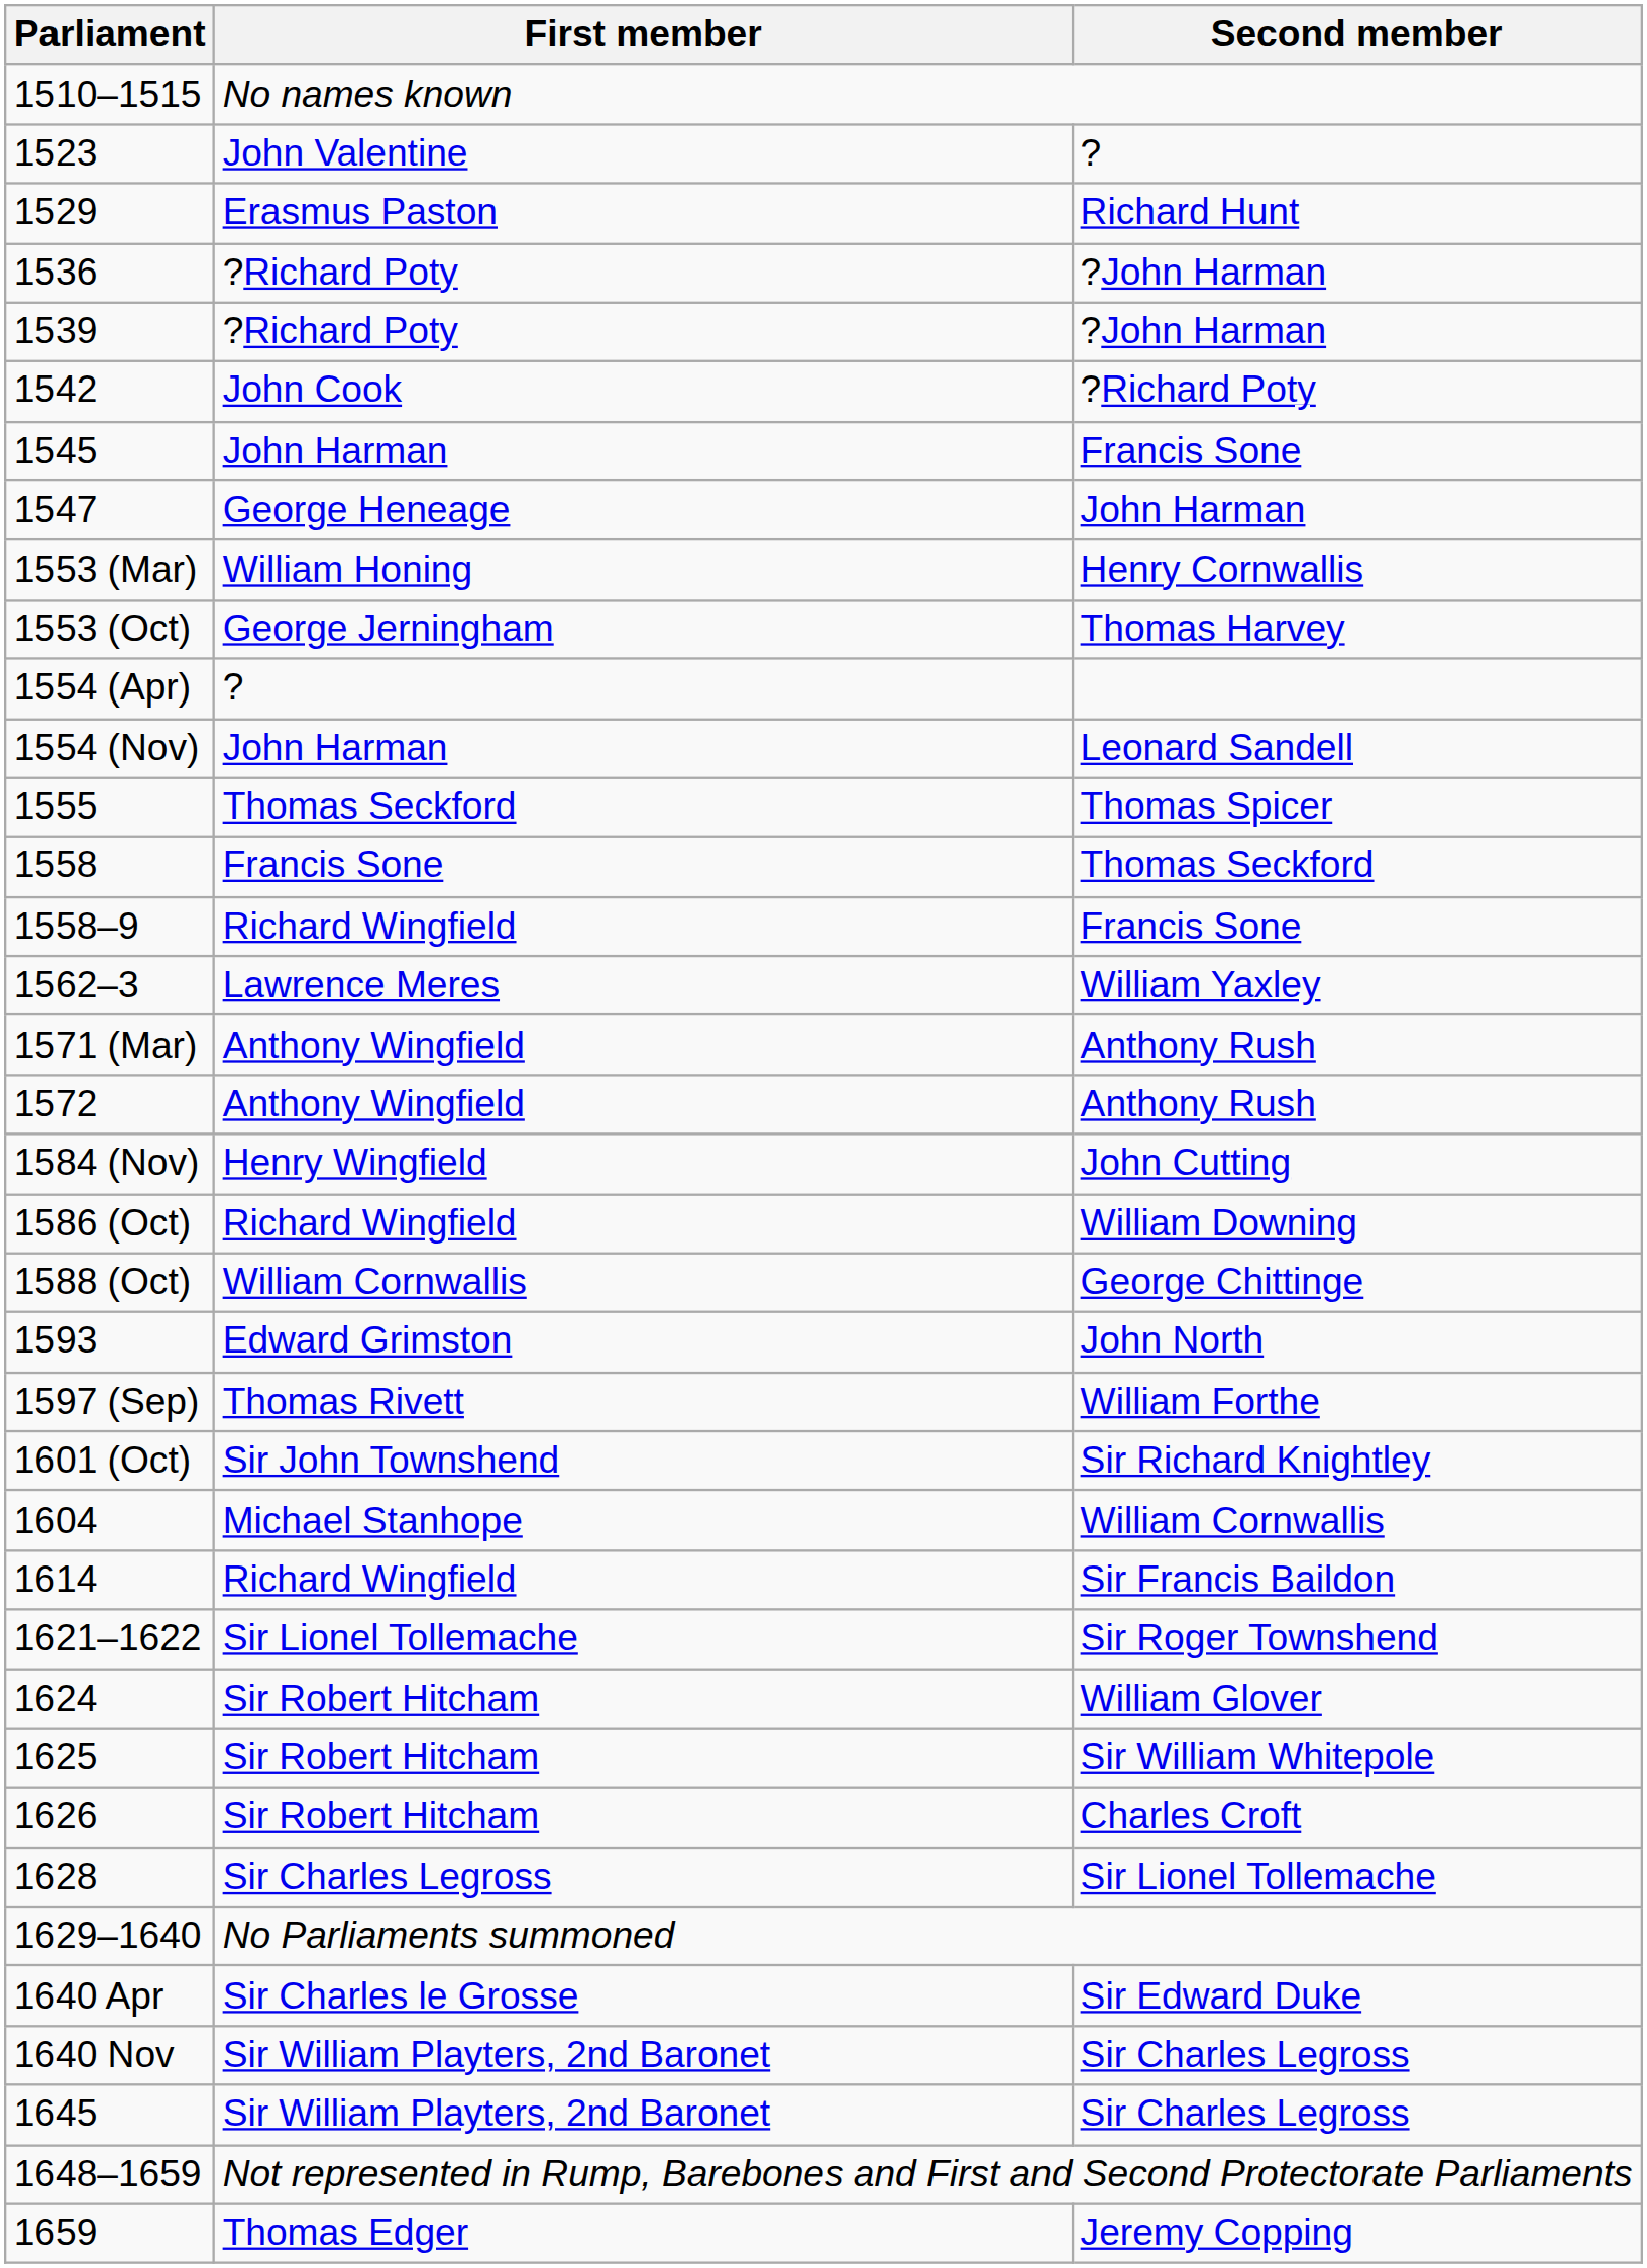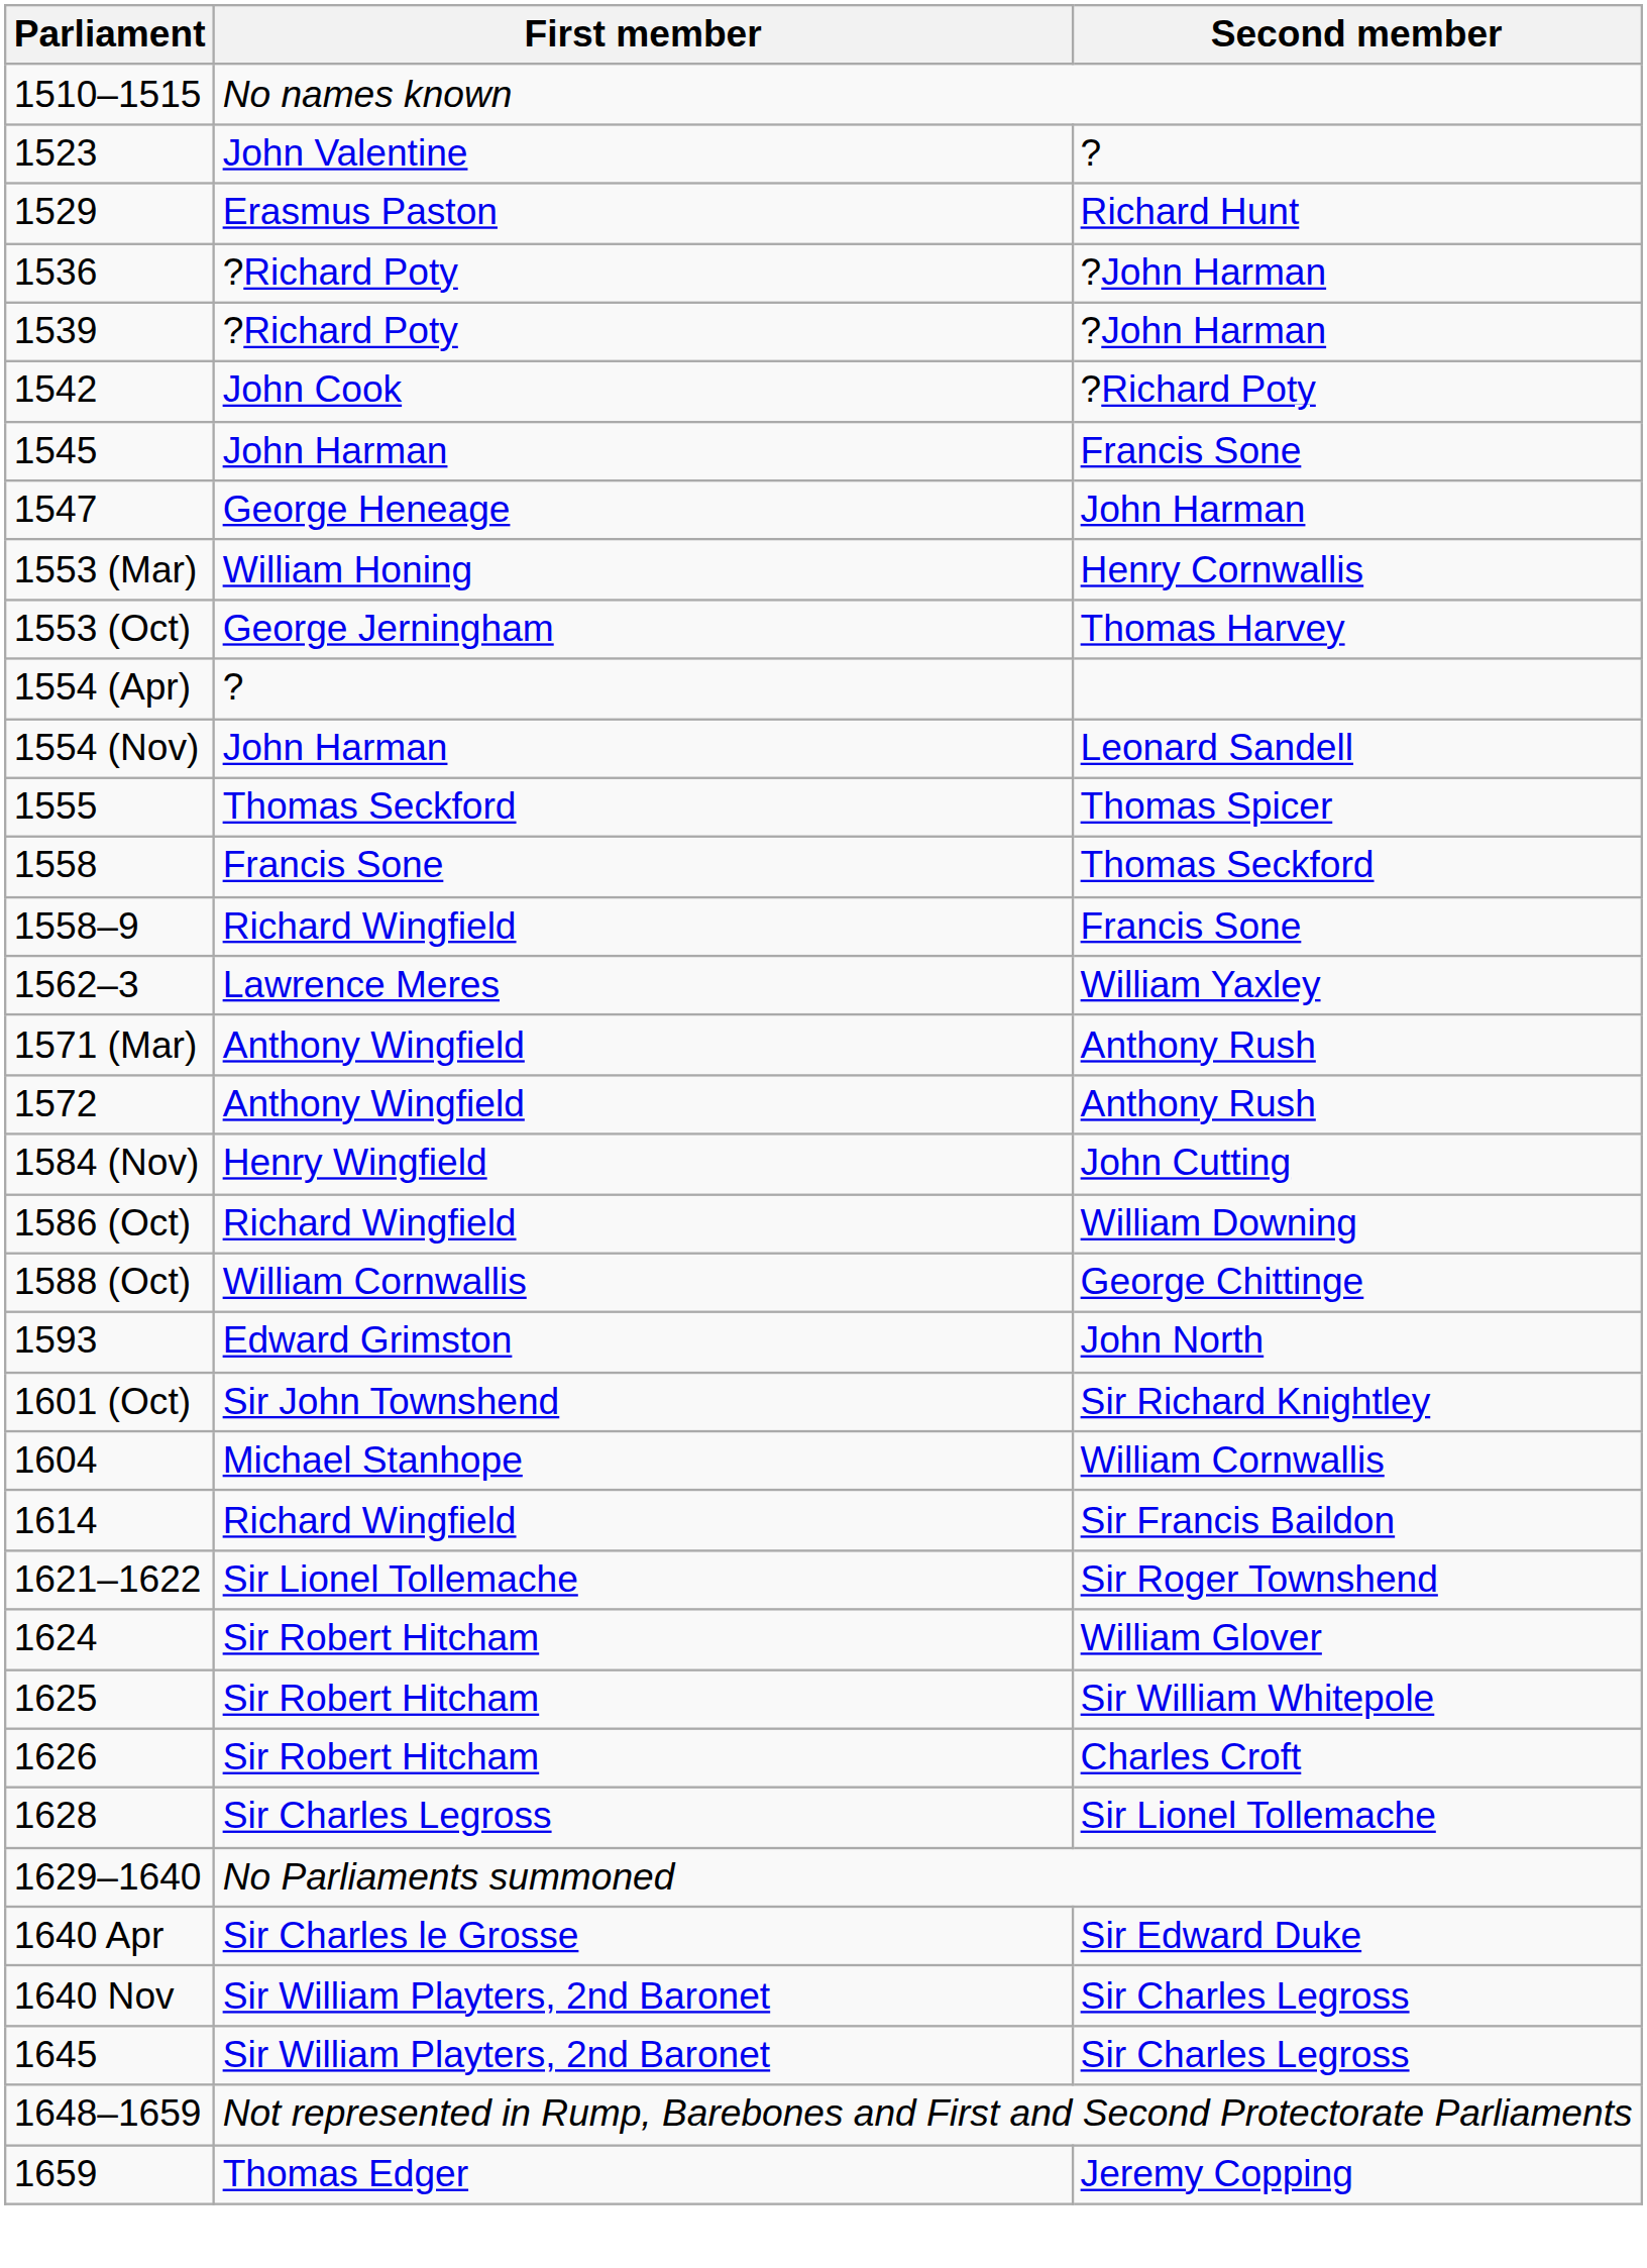 <table class="wikitable">
 <tr>
 <th>Parliament</th>
 <th>First member</th>
 <th>Second member</th>
 </tr>
 <tr>
 <td>1510–1515</td>
 <td colspan = "2"><em>No names known</em></td>
 </tr>
 <tr>
 <td>1523</td>
 <td><a href='#'>John Valentine</a></td>
 <td>?</td>
 </tr>
 <tr>
 <td>1529</td>
 <td><a href='#'>Erasmus Paston</a></td>
 <td><a href='#'>Richard Hunt</a></td>
 </tr>
 <tr>
 <td>1536</td>
 <td>?<a href='#'>Richard Poty</a></td>
 <td>?<a href='#'>John Harman</a></td>
 </tr>
 <tr>
 <td>1539</td>
 <td>?<a href='#'>Richard Poty</a></td>
 <td>?<a href='#'>John Harman</a></td>
 </tr>
 <tr>
 <td>1542</td>
 <td><a href='#'>John Cook</a></td>
 <td>?<a href='#'>Richard Poty</a></td>
 </tr>
 <tr>
 <td>1545</td>
 <td><a href='#'>John Harman</a></td>
 <td><a href='#'>Francis Sone</a></td>
 </tr>
 <tr>
 <td>1547</td>
 <td><a href='#'>George Heneage</a></td>
 <td><a href='#'>John Harman</a></td>
 </tr>
 <tr>
 <td>1553 (Mar)</td>
 <td><a href='#'>William Honing</a></td>
 <td><a href='#'>Henry Cornwallis</a></td>
 </tr>
 <tr>
 <td>1553 (Oct)</td>
 <td><a href='#'>George Jerningham</a></td>
 <td><a href='#'>Thomas Harvey</a></td>
 </tr>
 <tr>
 <td>1554 (Apr)</td>
 <td>?</td>
 </tr>
 <tr>
 <td>1554 (Nov)</td>
 <td><a href='#'>John Harman</a></td>
 <td><a href='#'>Leonard Sandell</a></td>
 </tr>
 <tr>
 <td>1555</td>
 <td><a href='#'>Thomas Seckford</a></td>
 <td><a href='#'>Thomas Spicer</a></td>
 </tr>
 <tr>
 <td>1558</td>
 <td><a href='#'>Francis Sone</a></td>
 <td><a href='#'>Thomas Seckford</a></td>
 </tr>
 <tr>
 <td>1558–9</td>
 <td><a href='#'>Richard Wingfield</a></td>
 <td><a href='#'>Francis Sone</a></td>
 </tr>
 <tr>
 <td>1562–3</td>
 <td><a href='#'>Lawrence Meres</a></td>
 <td><a href='#'>William Yaxley</a></td>
 </tr>
 <tr>
 <td>1571 (Mar)</td>
 <td><a href='#'>Anthony Wingfield</a></td>
 <td><a href='#'>Anthony Rush</a></td>
 </tr>
 <tr>
 <td>1572</td>
 <td><a href='#'>Anthony Wingfield</a></td>
 <td><a href='#'>Anthony Rush</a></td>
 </tr>
 <tr>
 <td>1584 (Nov)</td>
 <td><a href='#'>Henry Wingfield</a></td>
 <td><a href='#'>John Cutting</a></td>
 </tr>
 <tr>
 <td>1586 (Oct)</td>
 <td><a href='#'>Richard Wingfield</a></td>
 <td><a href='#'>William Downing</a></td>
 </tr>
 <tr>
 <td>1588 (Oct)</td>
 <td><a href='#'>William Cornwallis</a></td>
 <td><a href='#'>George Chittinge</a></td>
 </tr>
 <tr>
 <td>1593</td>
 <td><a href='#'>Edward Grimston</a></td>
 <td><a href='#'>John North</a></td>
 </tr>
 <tr>
-<td>1597 (Sep)</td>
-<td><a href='#'>Thomas Rivett</a></td>
-<td><a href='#'>William Forthe</a></td>
-</tr>
-<tr>
 <td>1601 (Oct)</td>
 <td><a href='#'>Sir John Townshend</a></td>
 <td><a href='#'>Sir Richard Knightley</a></td>
 </tr>
 <tr>
 <td>1604</td>
 <td><a href='#'>Michael Stanhope</a></td>
 <td><a href='#'>William Cornwallis</a></td>
 </tr>
 <tr>
 <td>1614</td>
 <td><a href='#'>Richard Wingfield</a></td>
 <td><a href='#'>Sir Francis Baildon</a></td>
 </tr>
 <tr>
 <td>1621–1622</td>
 <td><a href='#'>Sir Lionel Tollemache</a></td>
 <td><a href='#'>Sir Roger Townshend</a></td>
 </tr>
 <tr>
 <td>1624</td>
 <td><a href='#'>Sir Robert Hitcham</a></td>
 <td><a href='#'>William Glover</a></td>
 </tr>
 <tr>
 <td>1625</td>
 <td><a href='#'>Sir Robert Hitcham</a></td>
 <td><a href='#'>Sir William Whitepole</a></td>
 </tr>
 <tr>
 <td>1626</td>
 <td><a href='#'>Sir Robert Hitcham</a></td>
 <td><a href='#'>Charles Croft</a></td>
 </tr>
 <tr>
 <td>1628</td>
 <td><a href='#'>Sir Charles Legross</a></td>
 <td><a href='#'>Sir Lionel Tollemache</a></td>
 </tr>
 <tr>
 <td>1629–1640</td>
 <td colspan = "2"><em>No Parliaments summoned</em></td>
 </tr>
 <tr>
 <td>1640 Apr</td>
 <td><a href='#'>Sir Charles le Grosse</a></td>
 <td><a href='#'>Sir Edward Duke</a></td>
 </tr>
 <tr>
 <td>1640 Nov</td>
 <td><a href='#'>Sir William Playters, 2nd Baronet</a></td>
 <td><a href='#'>Sir Charles Legross</a></td>
 </tr>
 <tr>
 <td>1645</td>
 <td><a href='#'>Sir William Playters, 2nd Baronet</a></td>
 <td><a href='#'>Sir Charles Legross</a></td>
 </tr>
 <tr>
 <td>1648–1659</td>
 <td colspan = "2"><em>Not represented in Rump, Barebones and First and Second Protectorate Parliaments</em></td>
 </tr>
 <tr>
 <td>1659</td>
 <td><a href='#'>Thomas Edger</a></td>
 <td><a href='#'>Jeremy Copping</a></td>
 </tr>
 </table>
